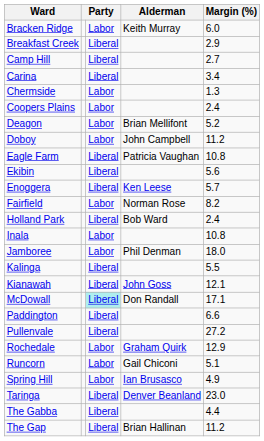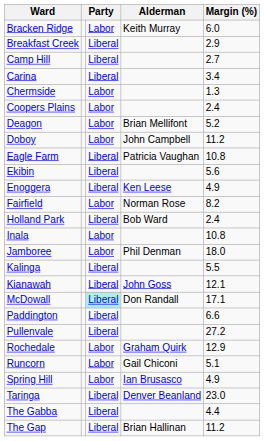 <table class="wikitable">
 <tr>
 <th>Ward</th>
 <th colspan="2">Party</th>
 <th>Alderman</th>
 <th>Margin (%)</th>
 </tr>
 <tr>
 <td><a href='#'>Bracken Ridge</a></td>
 <td></td>
 <td><a href='#'>Labor</a></td>
 <td>Keith Murray</td>
 <td>6.0</td>
 </tr>
 <tr>
 <td><a href='#'>Breakfast Creek</a></td>
 <td></td>
 <td><a href='#'>Liberal</a></td>
 <td></td>
 <td>2.9</td>
 </tr>
 <tr>
 <td><a href='#'>Camp Hill</a></td>
 <td></td>
 <td><a href='#'>Liberal</a></td>
 <td></td>
 <td>2.7</td>
 </tr>
 <tr>
 <td><a href='#'>Carina</a></td>
 <td></td>
 <td><a href='#'>Liberal</a></td>
 <td></td>
 <td>3.4</td>
 </tr>
 <tr>
 <td><a href='#'>Chermside</a></td>
 <td></td>
 <td><a href='#'>Labor</a></td>
 <td></td>
 <td>1.3</td>
 </tr>
 <tr>
 <td><a href='#'>Coopers Plains</a></td>
 <td></td>
 <td><a href='#'>Labor</a></td>
 <td></td>
 <td>2.4</td>
 </tr>
 <tr>
 <td><a href='#'>Deagon</a></td>
 <td></td>
 <td><a href='#'>Labor</a></td>
 <td>Brian Mellifont</td>
 <td>5.2</td>
 </tr>
 <tr>
 <td><a href='#'>Doboy</a></td>
 <td></td>
 <td><a href='#'>Labor</a></td>
 <td>John Campbell</td>
 <td>11.2</td>
 </tr>
 <tr>
 <td><a href='#'>Eagle Farm</a></td>
 <td></td>
 <td><a href='#'>Liberal</a></td>
 <td>Patricia Vaughan</td>
 <td>10.8</td>
 </tr>
 <tr>
 <td><a href='#'>Ekibin</a></td>
 <td></td>
 <td><a href='#'>Liberal</a></td>
 <td></td>
 <td>5.6</td>
 </tr>
 <tr>
 <td><a href='#'>Enoggera</a></td>
 <td></td>
 <td><a href='#'>Liberal</a></td>
 <td><a href='#'>Ken Leese</a></td>
-<td>5.7</td>
+<td>4.9</td>
 </tr>
 <tr>
 <td><a href='#'>Fairfield</a></td>
 <td></td>
 <td><a href='#'>Labor</a></td>
 <td>Norman Rose</td>
 <td>8.2</td>
 </tr>
 <tr>
 <td><a href='#'>Holland Park</a></td>
 <td></td>
 <td><a href='#'>Liberal</a></td>
 <td>Bob Ward</td>
 <td>2.4</td>
 </tr>
 <tr>
 <td><a href='#'>Inala</a></td>
 <td></td>
 <td><a href='#'>Labor</a></td>
 <td></td>
 <td>10.8</td>
 </tr>
 <tr>
 <td><a href='#'>Jamboree</a></td>
 <td></td>
 <td><a href='#'>Labor</a></td>
 <td>Phil Denman</td>
 <td>18.0</td>
 </tr>
 <tr>
 <td><a href='#'>Kalinga</a></td>
 <td></td>
 <td><a href='#'>Liberal</a></td>
 <td></td>
 <td>5.5</td>
 </tr>
 <tr>
 <td><a href='#'>Kianawah</a></td>
 <td></td>
 <td><a href='#'>Liberal</a></td>
 <td><a href='#'>John Goss</a></td>
 <td>12.1</td>
 </tr>
 <tr>
 <td><a href='#'>McDowall</a></td>
 <td></td>
 <td style="background: paleturquoise;"><a href='#'>Liberal</a></td>
 <td>Don Randall</td>
 <td>17.1</td>
 </tr>
 <tr>
 <td><a href='#'>Paddington</a></td>
 <td></td>
 <td><a href='#'>Liberal</a></td>
 <td></td>
 <td>6.6</td>
 </tr>
 <tr>
 <td><a href='#'>Pullenvale</a></td>
 <td></td>
 <td><a href='#'>Liberal</a></td>
 <td></td>
 <td>27.2</td>
 </tr>
 <tr>
 <td><a href='#'>Rochedale</a></td>
 <td></td>
 <td><a href='#'>Labor</a></td>
 <td><a href='#'>Graham Quirk</a></td>
 <td>12.9</td>
 </tr>
 <tr>
 <td><a href='#'>Runcorn</a></td>
 <td></td>
 <td><a href='#'>Labor</a></td>
 <td>Gail Chiconi</td>
 <td>5.1</td>
 </tr>
 <tr>
 <td><a href='#'>Spring Hill</a></td>
 <td></td>
 <td><a href='#'>Labor</a></td>
 <td><a href='#'>Ian Brusasco</a></td>
 <td>4.9</td>
 </tr>
 <tr>
 <td><a href='#'>Taringa</a></td>
 <td></td>
 <td><a href='#'>Liberal</a></td>
 <td><a href='#'>Denver Beanland</a></td>
 <td>23.0</td>
 </tr>
 <tr>
 <td><a href='#'>The Gabba</a></td>
 <td></td>
 <td><a href='#'>Liberal</a></td>
 <td></td>
 <td>4.4</td>
 </tr>
 <tr>
 <td><a href='#'>The Gap</a></td>
 <td></td>
 <td><a href='#'>Liberal</a></td>
 <td>Brian Hallinan</td>
 <td>11.2</td>
 </tr>
 </table>
